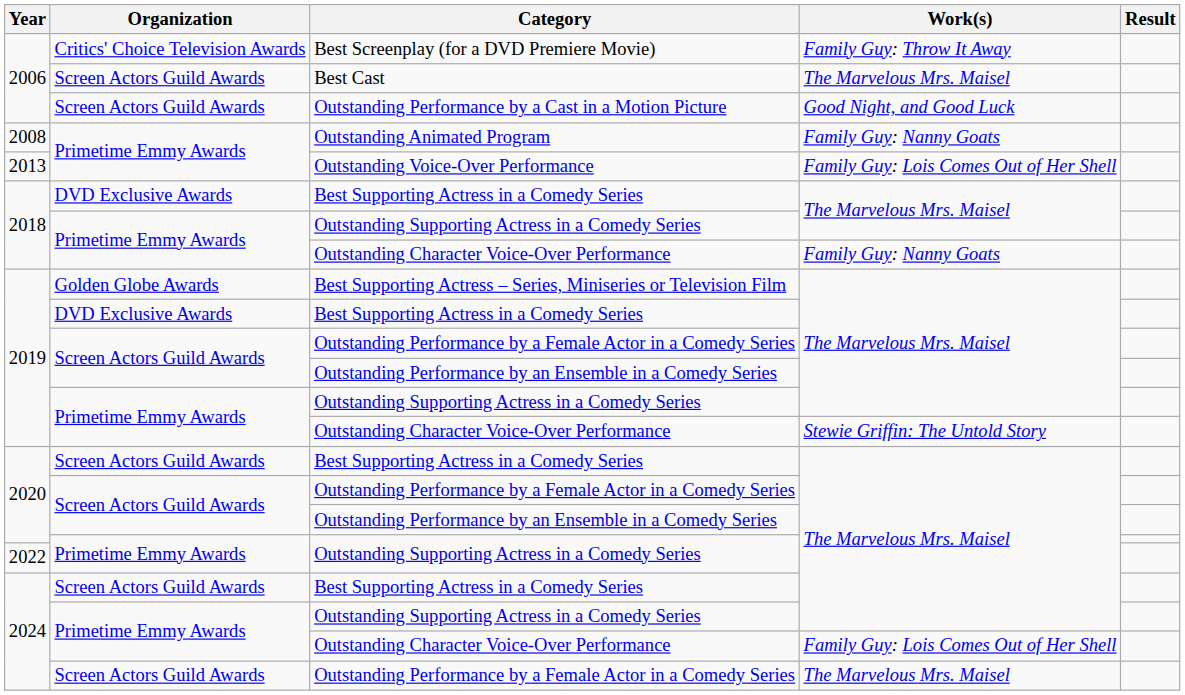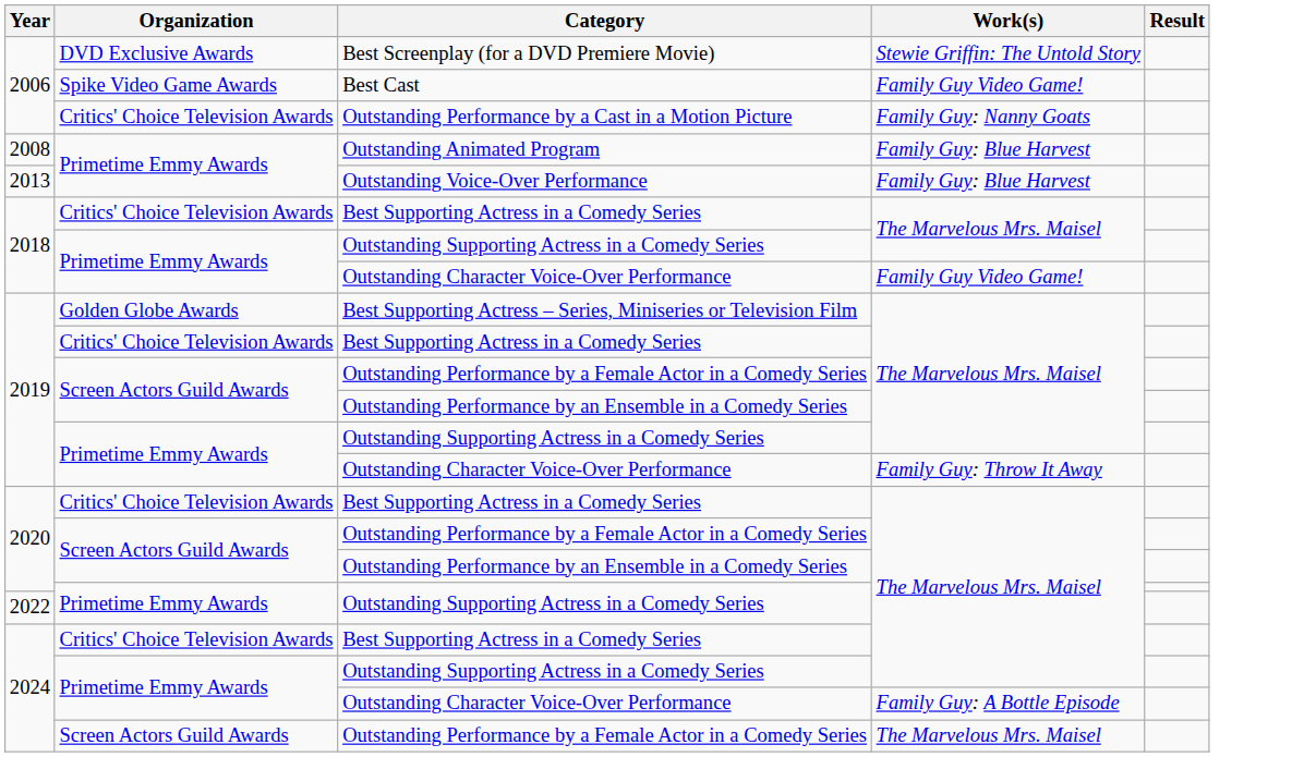 <table class="wikitable plainrowheaders" style="margin-right: 0;">
 <tr>
 <th scope="col">Year</th>
 <th scope="col">Organization</th>
 <th scope="col">Category</th>
 <th scope="col">Work(s)</th>
 <th scope="col">Result</th>
 </tr>
 <tr>
 <td rowspan=3>2006</td>
-<td><a href='#'>Critics' Choice Television Awards</a></td>
+<td><a href='#'>DVD Exclusive Awards</a></td>
 <td>Best Screenplay (for a DVD Premiere Movie)</td>
-<td><em><a href='#'>Family Guy</a>: <a href='#'>Throw It Away</a></em></td>
+<td><em><a href='#'>Stewie Griffin: The Untold Story</a></em></td>
 <td></td>
 </tr>
 <tr>
-<td><a href='#'>Screen Actors Guild Awards</a></td>
+<td><a href='#'>Spike Video Game Awards</a></td>
 <td>Best Cast</td>
-<td><em><a href='#'>The Marvelous Mrs. Maisel</a></em></td>
+<td><em><a href='#'>Family Guy Video Game!</a></em></td>
 <td></td>
 </tr>
 <tr>
-<td><a href='#'>Screen Actors Guild Awards</a></td>
+<td><a href='#'>Critics' Choice Television Awards</a></td>
 <td><a href='#'>Outstanding Performance by a Cast in a Motion Picture</a></td>
-<td><em><a href='#'>Good Night, and Good Luck</a></em></td>
+<td><em><a href='#'>Family Guy</a>: <a href='#'>Nanny Goats</a></em></td>
 <td></td>
 </tr>
 <tr>
 <td>2008</td>
 <td rowspan=2><a href='#'>Primetime Emmy Awards</a></td>
 <td><a href='#'>Outstanding Animated Program</a></td>
-<td><em><a href='#'>Family Guy</a>: <a href='#'>Nanny Goats</a></em></td>
+<td><em><a href='#'>Family Guy</a>: <a href='#'>Blue Harvest</a></em></td>
 <td></td>
 </tr>
 <tr>
 <td>2013</td>
 <td><a href='#'>Outstanding Voice-Over Performance</a></td>
-<td><em><a href='#'>Family Guy</a>: <a href='#'>Lois Comes Out of Her Shell</a></em></td>
+<td><em><a href='#'>Family Guy</a>: <a href='#'>Blue Harvest</a></em></td>
 <td></td>
 </tr>
 <tr>
 <td rowspan=3>2018</td>
-<td><a href='#'>DVD Exclusive Awards</a></td>
+<td><a href='#'>Critics' Choice Television Awards</a></td>
 <td><a href='#'>Best Supporting Actress in a Comedy Series</a></td>
 <td rowspan=2><em><a href='#'>The Marvelous Mrs. Maisel</a></em></td>
 <td></td>
 </tr>
 <tr>
 <td rowspan=2><a href='#'>Primetime Emmy Awards</a></td>
 <td><a href='#'>Outstanding Supporting Actress in a Comedy Series</a></td>
 <td></td>
 </tr>
 <tr>
 <td><a href='#'>Outstanding Character Voice-Over Performance</a></td>
-<td><em><a href='#'>Family Guy</a>: <a href='#'>Nanny Goats</a></em></td>
+<td><em><a href='#'>Family Guy Video Game!</a></em></td>
 <td></td>
 </tr>
 <tr>
 <td rowspan=6>2019</td>
 <td><a href='#'>Golden Globe Awards</a></td>
 <td><a href='#'>Best Supporting Actress – Series, Miniseries or Television Film</a></td>
 <td rowspan=5><em><a href='#'>The Marvelous Mrs. Maisel</a></em></td>
 <td></td>
 </tr>
 <tr>
-<td><a href='#'>DVD Exclusive Awards</a></td>
+<td><a href='#'>Critics' Choice Television Awards</a></td>
 <td><a href='#'>Best Supporting Actress in a Comedy Series</a></td>
 <td></td>
 </tr>
 <tr>
 <td rowspan=2><a href='#'>Screen Actors Guild Awards</a></td>
 <td><a href='#'>Outstanding Performance by a Female Actor in a Comedy Series</a></td>
 <td></td>
 </tr>
 <tr>
 <td><a href='#'>Outstanding Performance by an Ensemble in a Comedy Series</a></td>
 <td></td>
 </tr>
 <tr>
 <td rowspan=2><a href='#'>Primetime Emmy Awards</a></td>
 <td><a href='#'>Outstanding Supporting Actress in a Comedy Series</a></td>
 <td></td>
 </tr>
 <tr>
 <td><a href='#'>Outstanding Character Voice-Over Performance</a></td>
-<td><em><a href='#'>Stewie Griffin: The Untold Story</a></em></td>
+<td><em><a href='#'>Family Guy</a>: <a href='#'>Throw It Away</a></em></td>
 <td></td>
 </tr>
 <tr>
 <td rowspan=4>2020</td>
-<td><a href='#'>Screen Actors Guild Awards</a></td>
+<td><a href='#'>Critics' Choice Television Awards</a></td>
 <td><a href='#'>Best Supporting Actress in a Comedy Series</a></td>
 <td rowspan=7><em><a href='#'>The Marvelous Mrs. Maisel</a></em></td>
 <td></td>
 </tr>
 <tr>
 <td rowspan=2><a href='#'>Screen Actors Guild Awards</a></td>
 <td><a href='#'>Outstanding Performance by a Female Actor in a Comedy Series</a></td>
 <td></td>
 </tr>
 <tr>
 <td><a href='#'>Outstanding Performance by an Ensemble in a Comedy Series</a></td>
 <td></td>
 </tr>
 <tr>
 <td rowspan="2"><a href='#'>Primetime Emmy Awards</a></td>
 <td rowspan=2><a href='#'>Outstanding Supporting Actress in a Comedy Series</a></td>
 <td></td>
 </tr>
 <tr>
 <td>2022</td>
 <td></td>
 </tr>
 <tr>
 <td rowspan="4">2024</td>
-<td><a href='#'>Screen Actors Guild Awards</a></td>
+<td><a href='#'>Critics' Choice Television Awards</a></td>
 <td><a href='#'>Best Supporting Actress in a Comedy Series</a></td>
 <td></td>
 </tr>
 <tr>
 <td rowspan=2><a href='#'>Primetime Emmy Awards</a></td>
 <td><a href='#'>Outstanding Supporting Actress in a Comedy Series</a></td>
 <td></td>
 </tr>
 <tr>
 <td><a href='#'>Outstanding Character Voice-Over Performance</a></td>
-<td><em><a href='#'>Family Guy</a>: <a href='#'>Lois Comes Out of Her Shell</a></em></td>
+<td><em><a href='#'>Family Guy</a>: <a href='#'>A Bottle Episode</a></em></td>
 <td></td>
 </tr>
 <tr>
 <td><a href='#'>Screen Actors Guild Awards</a></td>
 <td><a href='#'>Outstanding Performance by a Female Actor in a Comedy Series</a></td>
 <td><em><a href='#'>The Marvelous Mrs. Maisel</a></em></td>
 <td></td>
 </tr>
 </table>
